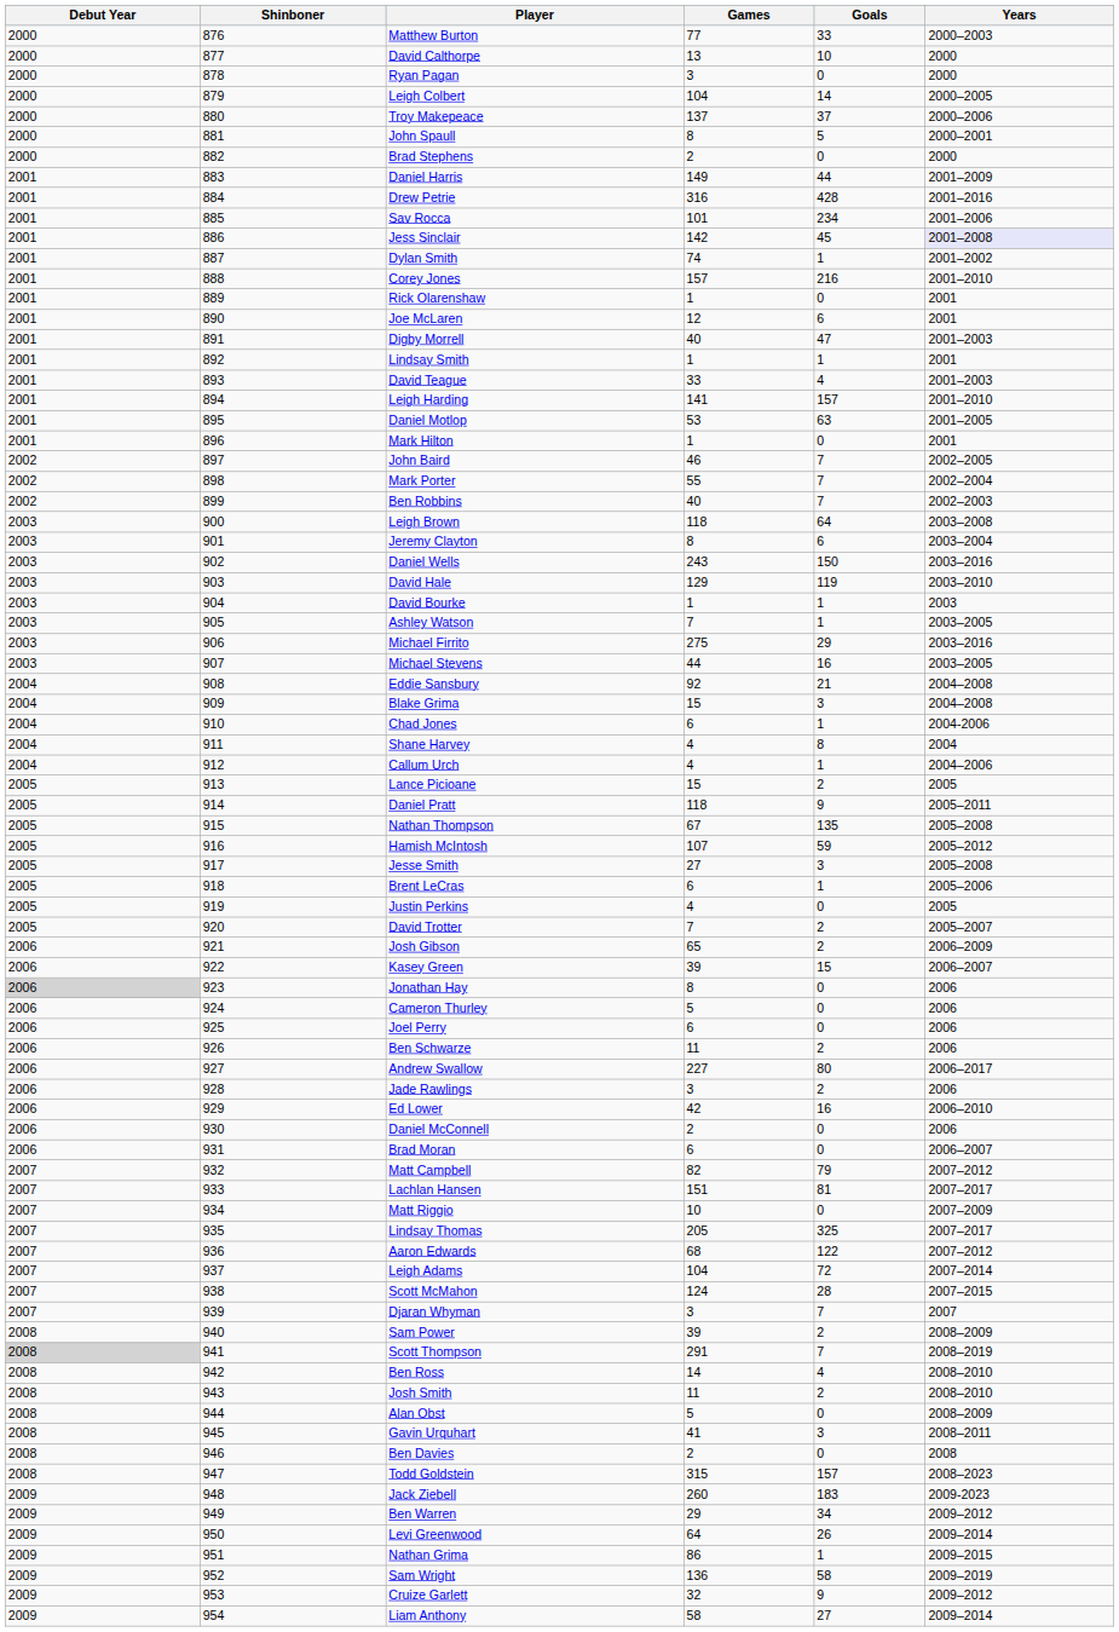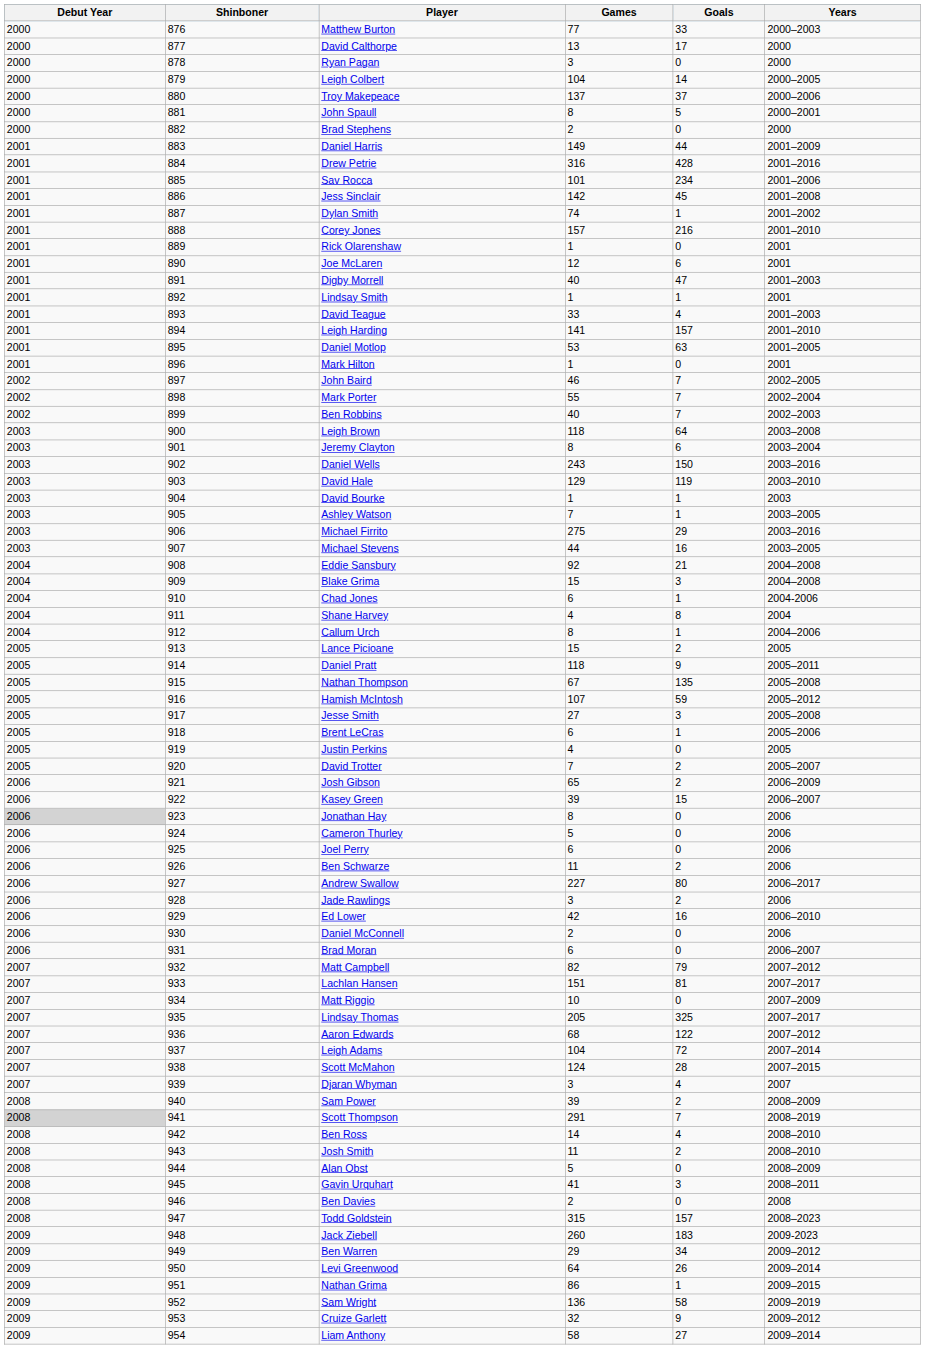 <table class="wikitable" style="width:70%;">
 <tr style="background:#87cefa;">
 <th>Debut Year</th>
 <th>Shinboner</th>
 <th>Player</th>
 <th>Games</th>
 <th>Goals</th>
 <th>Years</th>
 </tr>
 <tr>
 <td>2000</td>
 <td>876</td>
 <td><a href='#'>Matthew Burton</a></td>
 <td>77</td>
 <td>33</td>
 <td>2000–2003</td>
 </tr>
 <tr>
 <td>2000</td>
 <td>877</td>
 <td><a href='#'>David Calthorpe</a></td>
 <td>13</td>
-<td>10</td>
+<td>17</td>
 <td>2000</td>
 </tr>
 <tr>
 <td>2000</td>
 <td>878</td>
 <td><a href='#'>Ryan Pagan</a></td>
 <td>3</td>
 <td>0</td>
 <td>2000</td>
 </tr>
 <tr>
 <td>2000</td>
 <td>879</td>
 <td><a href='#'>Leigh Colbert</a></td>
 <td>104</td>
 <td>14</td>
 <td>2000–2005</td>
 </tr>
 <tr>
 <td>2000</td>
 <td>880</td>
 <td><a href='#'>Troy Makepeace</a></td>
 <td>137</td>
 <td>37</td>
 <td>2000–2006</td>
 </tr>
 <tr>
 <td>2000</td>
 <td>881</td>
 <td><a href='#'>John Spaull</a></td>
 <td>8</td>
 <td>5</td>
 <td>2000–2001</td>
 </tr>
 <tr>
 <td>2000</td>
 <td>882</td>
 <td><a href='#'>Brad Stephens</a></td>
 <td>2</td>
 <td>0</td>
 <td>2000</td>
 </tr>
 <tr>
 <td>2001</td>
 <td>883</td>
 <td><a href='#'>Daniel Harris</a></td>
 <td>149</td>
 <td>44</td>
 <td>2001–2009</td>
 </tr>
 <tr>
 <td>2001</td>
 <td>884</td>
 <td><a href='#'>Drew Petrie</a></td>
 <td>316</td>
 <td>428</td>
 <td>2001–2016</td>
 </tr>
 <tr>
 <td>2001</td>
 <td>885</td>
 <td><a href='#'>Sav Rocca</a></td>
 <td>101</td>
 <td>234</td>
 <td>2001–2006</td>
 </tr>
 <tr>
 <td>2001</td>
 <td>886</td>
 <td><a href='#'>Jess Sinclair</a></td>
 <td>142</td>
 <td>45</td>
-<td style="background: lavender;">2001–2008</td>
+<td>2001–2008</td>
 </tr>
 <tr>
 <td>2001</td>
 <td>887</td>
 <td><a href='#'>Dylan Smith</a></td>
 <td>74</td>
 <td>1</td>
 <td>2001–2002</td>
 </tr>
 <tr>
 <td>2001</td>
 <td>888</td>
 <td><a href='#'>Corey Jones</a></td>
 <td>157</td>
 <td>216</td>
 <td>2001–2010</td>
 </tr>
 <tr>
 <td>2001</td>
 <td>889</td>
 <td><a href='#'>Rick Olarenshaw</a></td>
 <td>1</td>
 <td>0</td>
 <td>2001</td>
 </tr>
 <tr>
 <td>2001</td>
 <td>890</td>
 <td><a href='#'>Joe McLaren</a></td>
 <td>12</td>
 <td>6</td>
 <td>2001</td>
 </tr>
 <tr>
 <td>2001</td>
 <td>891</td>
 <td><a href='#'>Digby Morrell</a></td>
 <td>40</td>
 <td>47</td>
 <td>2001–2003</td>
 </tr>
 <tr>
 <td>2001</td>
 <td>892</td>
 <td><a href='#'>Lindsay Smith</a></td>
 <td>1</td>
 <td>1</td>
 <td>2001</td>
 </tr>
 <tr>
 <td>2001</td>
 <td>893</td>
 <td><a href='#'>David Teague</a></td>
 <td>33</td>
 <td>4</td>
 <td>2001–2003</td>
 </tr>
 <tr>
 <td>2001</td>
 <td>894</td>
 <td><a href='#'>Leigh Harding</a></td>
 <td>141</td>
 <td>157</td>
 <td>2001–2010</td>
 </tr>
 <tr>
 <td>2001</td>
 <td>895</td>
 <td><a href='#'>Daniel Motlop</a></td>
 <td>53</td>
 <td>63</td>
 <td>2001–2005</td>
 </tr>
 <tr>
 <td>2001</td>
 <td>896</td>
 <td><a href='#'>Mark Hilton</a></td>
 <td>1</td>
 <td>0</td>
 <td>2001</td>
 </tr>
 <tr>
 <td>2002</td>
 <td>897</td>
 <td><a href='#'>John Baird</a></td>
 <td>46</td>
 <td>7</td>
 <td>2002–2005</td>
 </tr>
 <tr>
 <td>2002</td>
 <td>898</td>
 <td><a href='#'>Mark Porter</a></td>
 <td>55</td>
 <td>7</td>
 <td>2002–2004</td>
 </tr>
 <tr>
 <td>2002</td>
 <td>899</td>
 <td><a href='#'>Ben Robbins</a></td>
 <td>40</td>
 <td>7</td>
 <td>2002–2003</td>
 </tr>
 <tr>
 <td>2003</td>
 <td>900</td>
 <td><a href='#'>Leigh Brown</a></td>
 <td>118</td>
 <td>64</td>
 <td>2003–2008</td>
 </tr>
 <tr>
 <td>2003</td>
 <td>901</td>
 <td><a href='#'>Jeremy Clayton</a></td>
 <td>8</td>
 <td>6</td>
 <td>2003–2004</td>
 </tr>
 <tr>
 <td>2003</td>
 <td>902</td>
 <td><a href='#'>Daniel Wells</a></td>
 <td>243</td>
 <td>150</td>
 <td>2003–2016</td>
 </tr>
 <tr>
 <td>2003</td>
 <td>903</td>
 <td><a href='#'>David Hale</a></td>
 <td>129</td>
 <td>119</td>
 <td>2003–2010</td>
 </tr>
 <tr>
 <td>2003</td>
 <td>904</td>
 <td><a href='#'>David Bourke</a></td>
 <td>1</td>
 <td>1</td>
 <td>2003</td>
 </tr>
 <tr>
 <td>2003</td>
 <td>905</td>
 <td><a href='#'>Ashley Watson</a></td>
 <td>7</td>
 <td>1</td>
 <td>2003–2005</td>
 </tr>
 <tr>
 <td>2003</td>
 <td>906</td>
 <td><a href='#'>Michael Firrito</a></td>
 <td>275</td>
 <td>29</td>
 <td>2003–2016</td>
 </tr>
 <tr>
 <td>2003</td>
 <td>907</td>
 <td><a href='#'>Michael Stevens</a></td>
 <td>44</td>
 <td>16</td>
 <td>2003–2005</td>
 </tr>
 <tr>
 <td>2004</td>
 <td>908</td>
 <td><a href='#'>Eddie Sansbury</a></td>
 <td>92</td>
 <td>21</td>
 <td>2004–2008</td>
 </tr>
 <tr>
 <td>2004</td>
 <td>909</td>
 <td><a href='#'>Blake Grima</a></td>
 <td>15</td>
 <td>3</td>
 <td>2004–2008</td>
 </tr>
 <tr>
 <td>2004</td>
 <td>910</td>
 <td><a href='#'>Chad Jones</a></td>
 <td>6</td>
 <td>1</td>
 <td>2004-2006</td>
 </tr>
 <tr>
 <td>2004</td>
 <td>911</td>
 <td><a href='#'>Shane Harvey</a></td>
 <td>4</td>
 <td>8</td>
 <td>2004</td>
 </tr>
 <tr>
 <td>2004</td>
 <td>912</td>
 <td><a href='#'>Callum Urch</a></td>
-<td>4</td>
+<td>8</td>
 <td>1</td>
 <td>2004–2006</td>
 </tr>
 <tr>
 <td>2005</td>
 <td>913</td>
 <td><a href='#'>Lance Picioane</a></td>
 <td>15</td>
 <td>2</td>
 <td>2005</td>
 </tr>
 <tr>
 <td>2005</td>
 <td>914</td>
 <td><a href='#'>Daniel Pratt</a></td>
 <td>118</td>
 <td>9</td>
 <td>2005–2011</td>
 </tr>
 <tr>
 <td>2005</td>
 <td>915</td>
 <td><a href='#'>Nathan Thompson</a></td>
 <td>67</td>
 <td>135</td>
 <td>2005–2008</td>
 </tr>
 <tr>
 <td>2005</td>
 <td>916</td>
 <td><a href='#'>Hamish McIntosh</a></td>
 <td>107</td>
 <td>59</td>
 <td>2005–2012</td>
 </tr>
 <tr>
 <td>2005</td>
 <td>917</td>
 <td><a href='#'>Jesse Smith</a></td>
 <td>27</td>
 <td>3</td>
 <td>2005–2008</td>
 </tr>
 <tr>
 <td>2005</td>
 <td>918</td>
 <td><a href='#'>Brent LeCras</a></td>
 <td>6</td>
 <td>1</td>
 <td>2005–2006</td>
 </tr>
 <tr>
 <td>2005</td>
 <td>919</td>
 <td><a href='#'>Justin Perkins</a></td>
 <td>4</td>
 <td>0</td>
 <td>2005</td>
 </tr>
 <tr>
 <td>2005</td>
 <td>920</td>
 <td><a href='#'>David Trotter</a></td>
 <td>7</td>
 <td>2</td>
 <td>2005–2007</td>
 </tr>
 <tr>
 <td>2006</td>
 <td>921</td>
 <td><a href='#'>Josh Gibson</a></td>
 <td>65</td>
 <td>2</td>
 <td>2006–2009</td>
 </tr>
 <tr>
 <td>2006</td>
 <td>922</td>
 <td><a href='#'>Kasey Green</a></td>
 <td>39</td>
 <td>15</td>
 <td>2006–2007</td>
 </tr>
 <tr>
 <td style="background: lightgrey;">2006</td>
 <td>923</td>
 <td><a href='#'>Jonathan Hay</a></td>
 <td>8</td>
 <td>0</td>
 <td>2006</td>
 </tr>
 <tr>
 <td>2006</td>
 <td>924</td>
 <td><a href='#'>Cameron Thurley</a></td>
 <td>5</td>
 <td>0</td>
 <td>2006</td>
 </tr>
 <tr>
 <td>2006</td>
 <td>925</td>
 <td><a href='#'>Joel Perry</a></td>
 <td>6</td>
 <td>0</td>
 <td>2006</td>
 </tr>
 <tr>
 <td>2006</td>
 <td>926</td>
 <td><a href='#'>Ben Schwarze</a></td>
 <td>11</td>
 <td>2</td>
 <td>2006</td>
 </tr>
 <tr>
 <td>2006</td>
 <td>927</td>
 <td><a href='#'>Andrew Swallow</a></td>
 <td>227</td>
 <td>80</td>
 <td>2006–2017</td>
 </tr>
 <tr>
 <td>2006</td>
 <td>928</td>
 <td><a href='#'>Jade Rawlings</a></td>
 <td>3</td>
 <td>2</td>
 <td>2006</td>
 </tr>
 <tr>
 <td>2006</td>
 <td>929</td>
 <td><a href='#'>Ed Lower</a></td>
 <td>42</td>
 <td>16</td>
 <td>2006–2010</td>
 </tr>
 <tr>
 <td>2006</td>
 <td>930</td>
 <td><a href='#'>Daniel McConnell</a></td>
 <td>2</td>
 <td>0</td>
 <td>2006</td>
 </tr>
 <tr>
 <td>2006</td>
 <td>931</td>
 <td><a href='#'>Brad Moran</a></td>
 <td>6</td>
 <td>0</td>
 <td>2006–2007</td>
 </tr>
 <tr>
 <td>2007</td>
 <td>932</td>
 <td><a href='#'>Matt Campbell</a></td>
 <td>82</td>
 <td>79</td>
 <td>2007–2012</td>
 </tr>
 <tr>
 <td>2007</td>
 <td>933</td>
 <td><a href='#'>Lachlan Hansen</a></td>
 <td>151</td>
 <td>81</td>
 <td>2007–2017</td>
 </tr>
 <tr>
 <td>2007</td>
 <td>934</td>
 <td><a href='#'>Matt Riggio</a></td>
 <td>10</td>
 <td>0</td>
 <td>2007–2009</td>
 </tr>
 <tr>
 <td>2007</td>
 <td>935</td>
 <td><a href='#'>Lindsay Thomas</a></td>
 <td>205</td>
 <td>325</td>
 <td>2007–2017</td>
 </tr>
 <tr>
 <td>2007</td>
 <td>936</td>
 <td><a href='#'>Aaron Edwards</a></td>
 <td>68</td>
 <td>122</td>
 <td>2007–2012</td>
 </tr>
 <tr>
 <td>2007</td>
 <td>937</td>
 <td><a href='#'>Leigh Adams</a></td>
 <td>104</td>
 <td>72</td>
 <td>2007–2014</td>
 </tr>
 <tr>
 <td>2007</td>
 <td>938</td>
 <td><a href='#'>Scott McMahon</a></td>
 <td>124</td>
 <td>28</td>
 <td>2007–2015</td>
 </tr>
 <tr>
 <td>2007</td>
 <td>939</td>
 <td><a href='#'>Djaran Whyman</a></td>
 <td>3</td>
-<td>7</td>
+<td>4</td>
 <td>2007</td>
 </tr>
 <tr>
 <td>2008</td>
 <td>940</td>
 <td><a href='#'>Sam Power</a></td>
 <td>39</td>
 <td>2</td>
 <td>2008–2009</td>
 </tr>
 <tr>
 <td style="background: lightgrey;">2008</td>
 <td>941</td>
 <td><a href='#'>Scott Thompson</a></td>
 <td>291</td>
 <td>7</td>
 <td>2008–2019</td>
 </tr>
 <tr>
 <td>2008</td>
 <td>942</td>
 <td><a href='#'>Ben Ross</a></td>
 <td>14</td>
 <td>4</td>
 <td>2008–2010</td>
 </tr>
 <tr>
 <td>2008</td>
 <td>943</td>
 <td><a href='#'>Josh Smith</a></td>
 <td>11</td>
 <td>2</td>
 <td>2008–2010</td>
 </tr>
 <tr>
 <td>2008</td>
 <td>944</td>
 <td><a href='#'>Alan Obst</a></td>
 <td>5</td>
 <td>0</td>
 <td>2008–2009</td>
 </tr>
 <tr>
 <td>2008</td>
 <td>945</td>
 <td><a href='#'>Gavin Urquhart</a></td>
 <td>41</td>
 <td>3</td>
 <td>2008–2011</td>
 </tr>
 <tr>
 <td>2008</td>
 <td>946</td>
 <td><a href='#'>Ben Davies</a></td>
 <td>2</td>
 <td>0</td>
 <td>2008</td>
 </tr>
 <tr>
 <td>2008</td>
 <td>947</td>
 <td><a href='#'>Todd Goldstein</a></td>
 <td>315</td>
 <td>157</td>
 <td>2008–2023</td>
 </tr>
 <tr>
 <td>2009</td>
 <td>948</td>
 <td><a href='#'>Jack Ziebell</a></td>
 <td>260</td>
 <td>183</td>
 <td>2009-2023</td>
 </tr>
 <tr>
 <td>2009</td>
 <td>949</td>
 <td><a href='#'>Ben Warren</a></td>
 <td>29</td>
 <td>34</td>
 <td>2009–2012</td>
 </tr>
 <tr>
 <td>2009</td>
 <td>950</td>
 <td><a href='#'>Levi Greenwood</a></td>
 <td>64</td>
 <td>26</td>
 <td>2009–2014</td>
 </tr>
 <tr>
 <td>2009</td>
 <td>951</td>
 <td><a href='#'>Nathan Grima</a></td>
 <td>86</td>
 <td>1</td>
 <td>2009–2015</td>
 </tr>
 <tr>
 <td>2009</td>
 <td>952</td>
 <td><a href='#'>Sam Wright</a></td>
 <td>136</td>
 <td>58</td>
 <td>2009–2019</td>
 </tr>
 <tr>
 <td>2009</td>
 <td>953</td>
 <td><a href='#'>Cruize Garlett</a></td>
 <td>32</td>
 <td>9</td>
 <td>2009–2012</td>
 </tr>
 <tr>
 <td>2009</td>
 <td>954</td>
 <td><a href='#'>Liam Anthony</a></td>
 <td>58</td>
 <td>27</td>
 <td>2009–2014</td>
 </tr>
 </table>
